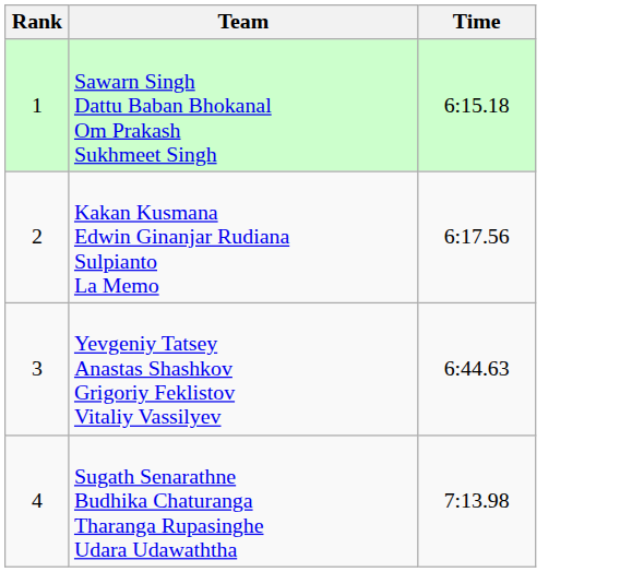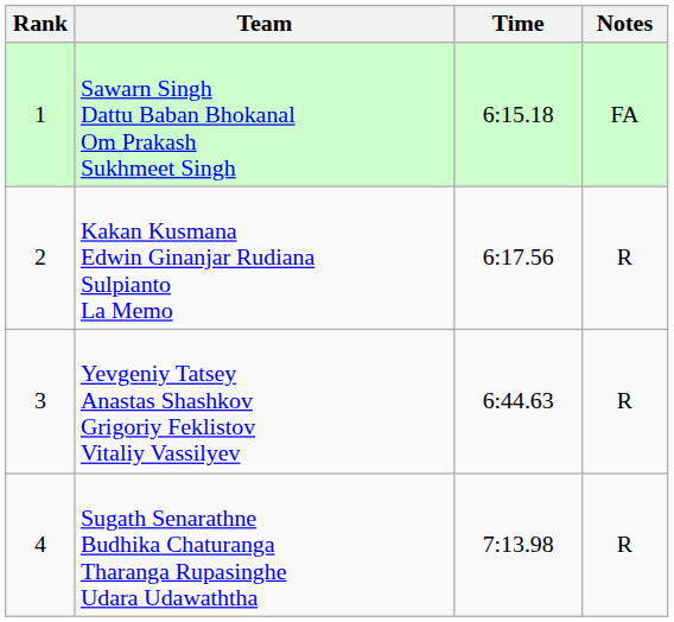 <table class=wikitable style="text-align:center">
 <tr>
 <th width=40>Rank</th>
 <th width=250>Team</th>
 <th width=80>Time</th>
+<th width=50>Notes</th>
 </tr>
 <tr bgcolor="ccffcc">
 <td>1</td>
 <td align=left><br><a href='#'>Sawarn Singh</a><br><a href='#'>Dattu Baban Bhokanal</a><br><a href='#'>Om Prakash</a><br><a href='#'>Sukhmeet Singh</a></td>
 <td>6:15.18</td>
+<td>FA</td>
 </tr>
 <tr>
 <td>2</td>
 <td align=left><br><a href='#'>Kakan Kusmana</a><br><a href='#'>Edwin Ginanjar Rudiana</a><br><a href='#'>Sulpianto</a><br><a href='#'>La Memo</a></td>
 <td>6:17.56</td>
+<td>R</td>
 </tr>
 <tr>
 <td>3</td>
 <td align=left><br><a href='#'>Yevgeniy Tatsey</a><br><a href='#'>Anastas Shashkov</a><br><a href='#'>Grigoriy Feklistov</a><br><a href='#'>Vitaliy Vassilyev</a></td>
 <td>6:44.63</td>
+<td>R</td>
 </tr>
 <tr>
 <td>4</td>
 <td align=left><br><a href='#'>Sugath Senarathne</a><br><a href='#'>Budhika Chaturanga</a><br><a href='#'>Tharanga Rupasinghe</a><br><a href='#'>Udara Udawaththa</a></td>
 <td>7:13.98</td>
+<td>R</td>
 </tr>
 </table>
